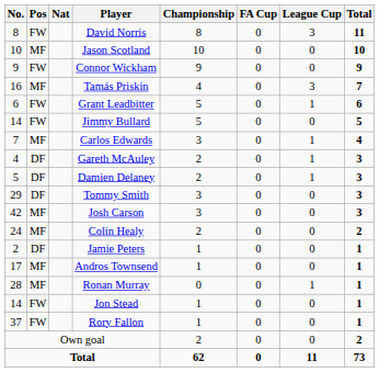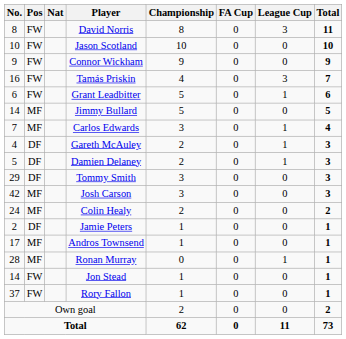 <table class="wikitable" style="text-align:center">
 <tr>
 <th width=0%>No.</th>
 <th width=0%>Pos</th>
 <th width=0%>Nat</th>
 <th width=0%>Player</th>
 <th width=0%>Championship</th>
 <th width=0%>FA Cup</th>
 <th width=0%>League Cup</th>
 <th width=0%>Total</th>
 </tr>
 <tr>
 <td>8</td>
 <td>FW</td>
 <td align="left"></td>
 <td><a href='#'>David Norris</a></td>
 <td>8</td>
 <td>0</td>
 <td>3</td>
 <td><strong>11</strong></td>
 </tr>
 <tr>
 <td>10</td>
-<td>MF</td>
+<td>FW</td>
 <td align="left"></td>
 <td><a href='#'>Jason Scotland</a></td>
 <td>10</td>
 <td>0</td>
 <td>0</td>
 <td><strong>10</strong></td>
 </tr>
 <tr>
 <td>9</td>
 <td>FW</td>
 <td align="left"></td>
 <td><a href='#'>Connor Wickham</a></td>
 <td>9</td>
 <td>0</td>
 <td>0</td>
 <td><strong>9</strong></td>
 </tr>
 <tr>
 <td>16</td>
-<td>MF</td>
+<td>FW</td>
 <td align="left"></td>
 <td><a href='#'>Tamás Priskin</a></td>
 <td>4</td>
 <td>0</td>
 <td>3</td>
 <td><strong>7</strong></td>
 </tr>
 <tr>
 <td>6</td>
 <td>FW</td>
 <td align="left"></td>
 <td><a href='#'>Grant Leadbitter</a></td>
 <td>5</td>
 <td>0</td>
 <td>1</td>
 <td><strong>6</strong></td>
 </tr>
 <tr>
 <td>14</td>
-<td>FW</td>
+<td>MF</td>
 <td align="left"></td>
 <td><a href='#'>Jimmy Bullard</a></td>
 <td>5</td>
 <td>0</td>
 <td>0</td>
 <td><strong>5</strong></td>
 </tr>
 <tr>
 <td>7</td>
 <td>MF</td>
 <td align="left"></td>
 <td><a href='#'>Carlos Edwards</a></td>
 <td>3</td>
 <td>0</td>
 <td>1</td>
 <td><strong>4</strong></td>
 </tr>
 <tr>
 <td>4</td>
 <td>DF</td>
 <td align="left"></td>
 <td><a href='#'>Gareth McAuley</a></td>
 <td>2</td>
 <td>0</td>
 <td>1</td>
 <td><strong>3</strong></td>
 </tr>
 <tr>
 <td>5</td>
 <td>DF</td>
 <td align="left"></td>
 <td><a href='#'>Damien Delaney</a></td>
 <td>2</td>
 <td>0</td>
 <td>1</td>
 <td><strong>3</strong></td>
 </tr>
 <tr>
 <td>29</td>
 <td>DF</td>
 <td align="left"></td>
 <td><a href='#'>Tommy Smith</a></td>
 <td>3</td>
 <td>0</td>
 <td>0</td>
 <td><strong>3</strong></td>
 </tr>
 <tr>
 <td>42</td>
 <td>MF</td>
 <td align="left"></td>
 <td><a href='#'>Josh Carson</a></td>
 <td>3</td>
 <td>0</td>
 <td>0</td>
 <td><strong>3</strong></td>
 </tr>
 <tr>
 <td>24</td>
 <td>MF</td>
 <td align="left"></td>
 <td><a href='#'>Colin Healy</a></td>
 <td>2</td>
 <td>0</td>
 <td>0</td>
 <td><strong>2</strong></td>
 </tr>
 <tr>
 <td>2</td>
 <td>DF</td>
 <td align="left"></td>
 <td><a href='#'>Jamie Peters</a></td>
 <td>1</td>
 <td>0</td>
 <td>0</td>
 <td><strong>1</strong></td>
 </tr>
 <tr>
 <td>17</td>
 <td>MF</td>
 <td align="left"></td>
 <td><a href='#'>Andros Townsend</a></td>
 <td>1</td>
 <td>0</td>
 <td>0</td>
 <td><strong>1</strong></td>
 </tr>
 <tr>
 <td>28</td>
 <td>MF</td>
 <td align="left"></td>
 <td><a href='#'>Ronan Murray</a></td>
 <td>0</td>
 <td>0</td>
 <td>1</td>
 <td><strong>1</strong></td>
 </tr>
 <tr>
 <td>14</td>
 <td>FW</td>
 <td align="left"></td>
 <td><a href='#'>Jon Stead</a></td>
 <td>1</td>
 <td>0</td>
 <td>0</td>
 <td><strong>1</strong></td>
 </tr>
 <tr>
 <td>37</td>
 <td>FW</td>
 <td align="left"></td>
 <td><a href='#'>Rory Fallon</a></td>
 <td>1</td>
 <td>0</td>
 <td>0</td>
 <td><strong>1</strong></td>
 </tr>
 <tr>
 <td colspan=4>Own goal</td>
 <td>2</td>
 <td>0</td>
 <td>0</td>
 <td><strong>2</strong></td>
 </tr>
 <tr>
 <td colspan=4><strong>Total</strong></td>
 <td><strong>62</strong></td>
 <td><strong>0</strong></td>
 <td><strong>11</strong></td>
 <td><strong>73</strong></td>
 </tr>
 </table>
